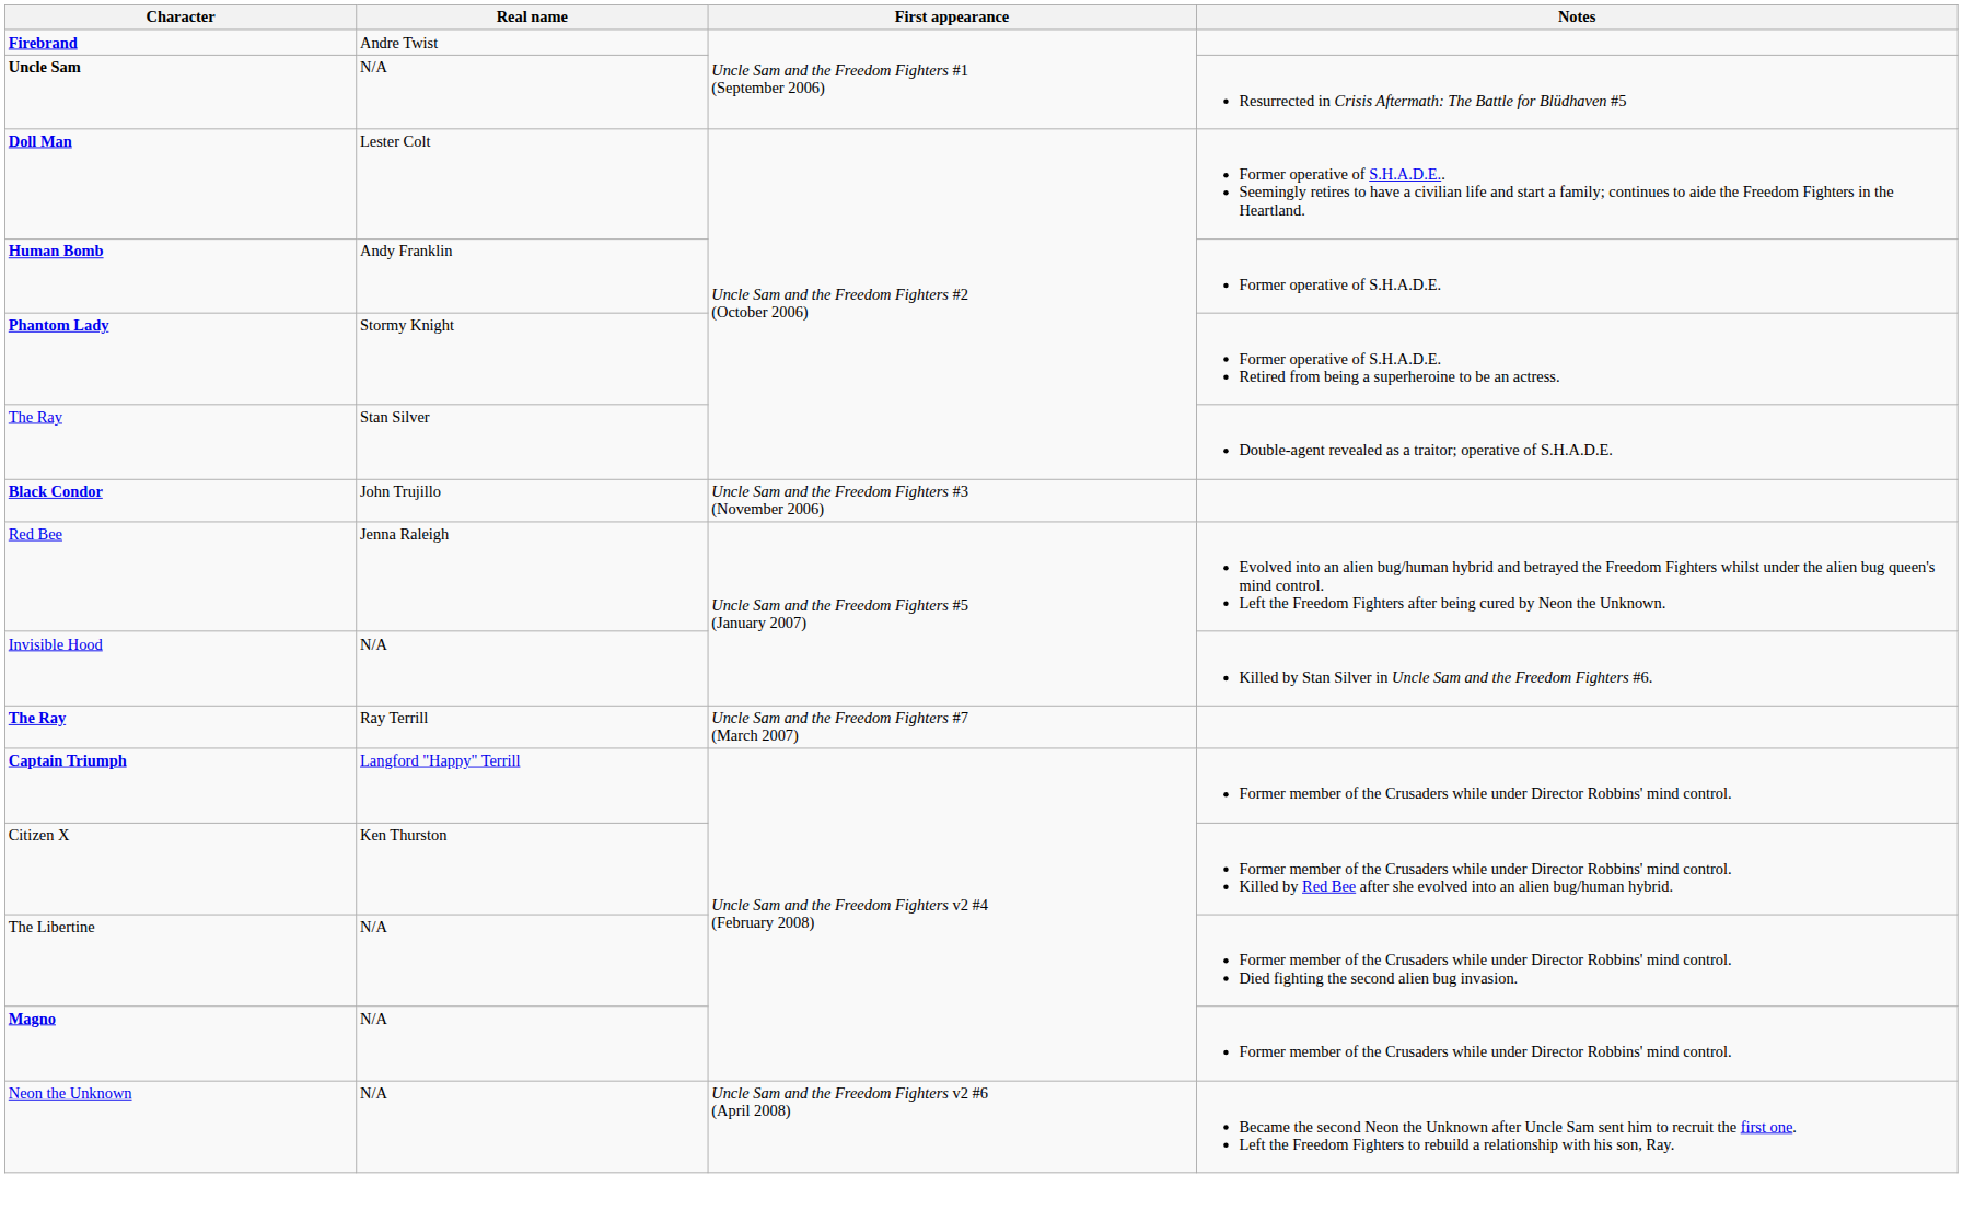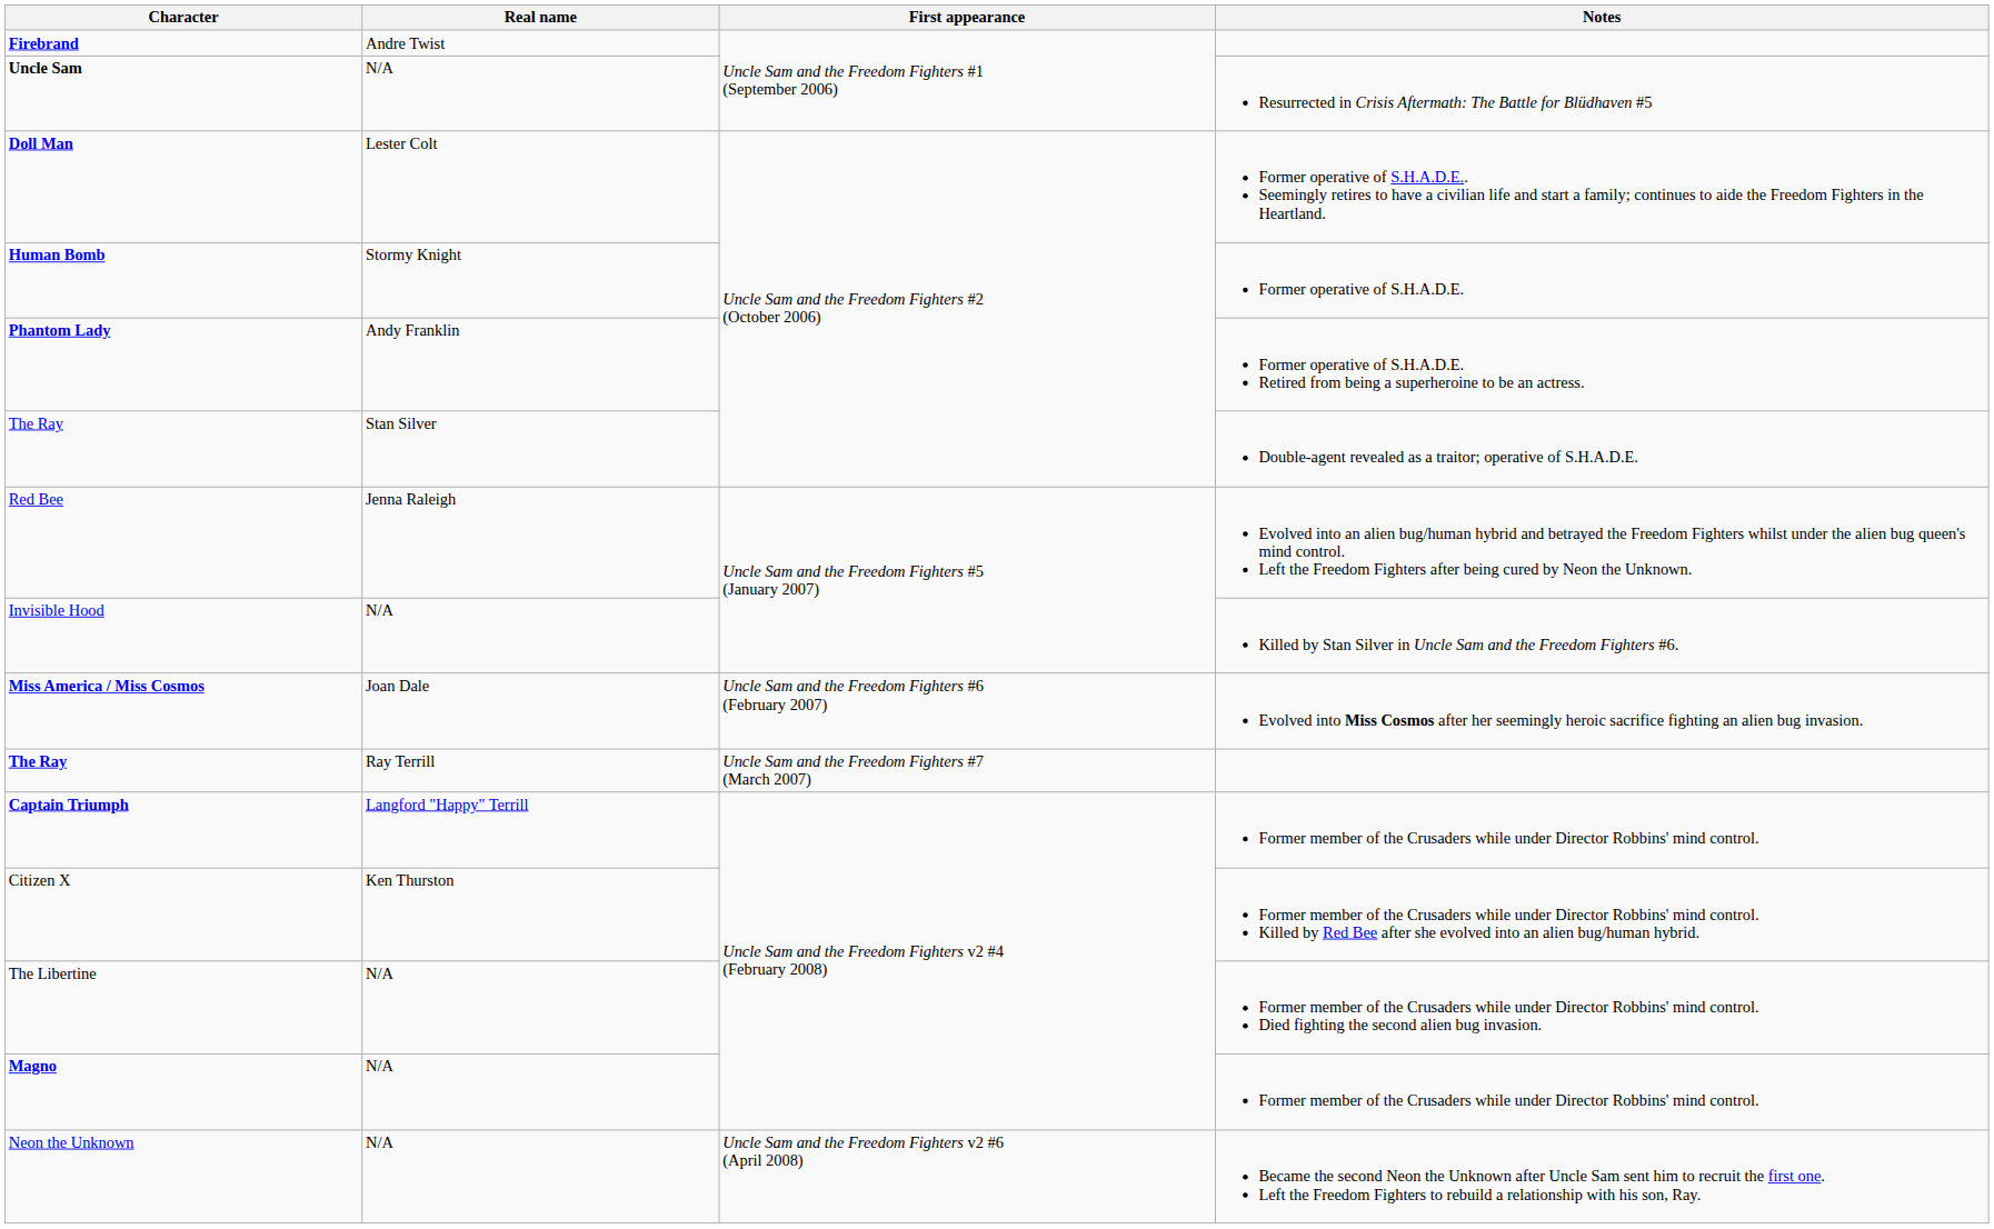 <table class="wikitable" width=100%>
 <tr>
 <th width=18%>Character</th>
 <th width=18%>Real name</th>
 <th width=25%>First appearance</th>
 <th width=39%>Notes</th>
 </tr>
 <tr>
 <td valign="top"><strong><a href='#'>Firebrand</a></strong></td>
 <td valign="top">Andre Twist</td>
 <td rowspan="2"><em>Uncle Sam and the Freedom Fighters</em> #1<br>(September 2006)</td>
 <td valign="top"></td>
 </tr>
 <tr>
 <td valign="top"><strong>Uncle Sam</strong></td>
 <td valign="top">N/A</td>
 <td valign="top"><br><ul><li>Resurrected in <em>Crisis Aftermath: The Battle for Blüdhaven</em> #5</li></ul></td>
 </tr>
 <tr>
 <td valign="top"><strong><a href='#'>Doll Man</a></strong></td>
 <td valign="top">Lester Colt</td>
 <td rowspan="4"><em>Uncle Sam and the Freedom Fighters</em> #2<br>(October 2006)</td>
 <td valign="top"><br><ul><li>Former operative of <a href='#'>S.H.A.D.E.</a>.</li><li>Seemingly retires to have a civilian life and start a family; continues to aide the Freedom Fighters in the Heartland.</li></ul></td>
 </tr>
 <tr>
 <td valign="top"><strong><a href='#'>Human Bomb</a></strong></td>
-<td valign="top">Andy Franklin</td>
+<td valign="top">Stormy Knight</td>
 <td valign="top"><br><ul><li>Former operative of S.H.A.D.E.</li></ul></td>
 </tr>
 <tr>
 <td valign="top"><strong><a href='#'>Phantom Lady</a></strong></td>
-<td valign="top">Stormy Knight</td>
+<td valign="top">Andy Franklin</td>
 <td valign="top"><br><ul><li>Former operative of S.H.A.D.E.</li><li>Retired from being a superheroine to be an actress.</li></ul></td>
 </tr>
 <tr>
 <td valign="top"><a href='#'>The Ray</a></td>
 <td valign="top">Stan Silver</td>
 <td valign="top"><br><ul><li>Double-agent revealed as a traitor; operative of S.H.A.D.E.</li></ul></td>
-</tr>
-<tr>
-<td valign="top"><strong><a href='#'>Black Condor</a></strong></td>
-<td valign="top">John Trujillo</td>
-<td valign="top"><em>Uncle Sam and the Freedom Fighters</em> #3<br>(November 2006)</td>
-<td valign="top"></td>
 </tr>
 <tr>
 <td valign="top"><a href='#'>Red Bee</a></td>
 <td valign="top">Jenna Raleigh</td>
 <td rowspan="2"><em>Uncle Sam and the Freedom Fighters</em> #5<br>(January 2007)</td>
 <td valign="top"><br><ul><li>Evolved into an alien bug/human hybrid and betrayed the Freedom Fighters whilst under the alien bug queen's mind control.</li><li>Left the Freedom Fighters after being cured by Neon the Unknown.</li></ul></td>
 </tr>
 <tr>
 <td valign="top"><a href='#'>Invisible Hood</a></td>
 <td valign="top">N/A</td>
 <td valign="top"><br><ul><li>Killed by Stan Silver in <em>Uncle Sam and the Freedom Fighters</em> #6.</li></ul></td>
+</tr>
+<tr>
+<td valign="top"><strong><a href='#'>Miss America / Miss Cosmos</a></strong></td>
+<td valign="top">Joan Dale</td>
+<td valign="top"><em>Uncle Sam and the Freedom Fighters</em> #6<br>(February 2007)</td>
+<td valign="top"><br><ul><li>Evolved into <strong>Miss Cosmos</strong> after her seemingly heroic sacrifice fighting an alien bug invasion.</li></ul></td>
 </tr>
 <tr>
 <td valign="top"><strong><a href='#'>The Ray</a></strong></td>
 <td valign="top">Ray Terrill</td>
 <td valign="top"><em>Uncle Sam and the Freedom Fighters</em> #7<br>(March 2007)</td>
 <td valign="top"></td>
 </tr>
 <tr>
 <td valign="top"><strong><a href='#'>Captain Triumph</a></strong></td>
 <td valign="top"><a href='#'>Langford "Happy" Terrill</a></td>
 <td rowspan="4"><em>Uncle Sam and the Freedom Fighters</em> v2 #4<br>(February 2008)</td>
 <td valign="top"><br><ul><li>Former member of the Crusaders while under Director Robbins' mind control.</li></ul></td>
 </tr>
 <tr>
 <td valign="top">Citizen X</td>
 <td valign="top">Ken Thurston</td>
 <td valign="top"><br><ul><li>Former member of the Crusaders while under Director Robbins' mind control.</li><li>Killed by <a href='#'>Red Bee</a> after she evolved into an alien bug/human hybrid.</li></ul></td>
 </tr>
 <tr>
 <td valign="top">The Libertine</td>
 <td valign="top">N/A</td>
 <td valign="top"><br><ul><li>Former member of the Crusaders while under Director Robbins' mind control.</li><li>Died fighting the second alien bug invasion.</li></ul></td>
 </tr>
 <tr>
 <td valign="top"><strong><a href='#'>Magno</a></strong></td>
 <td valign="top">N/A</td>
 <td valign="top"><br><ul><li>Former member of the Crusaders while under Director Robbins' mind control.</li></ul></td>
 </tr>
 <tr>
 <td valign="top"><a href='#'>Neon the Unknown</a></td>
 <td valign="top">N/A</td>
 <td valign="top"><em>Uncle Sam and the Freedom Fighters</em> v2 #6<br>(April 2008)</td>
 <td valign="top"><br><ul><li>Became the second Neon the Unknown after Uncle Sam sent him to recruit the <a href='#'>first one</a>.</li><li>Left the Freedom Fighters to rebuild a relationship with his son, Ray.</li></ul></td>
 </tr>
 </table>
